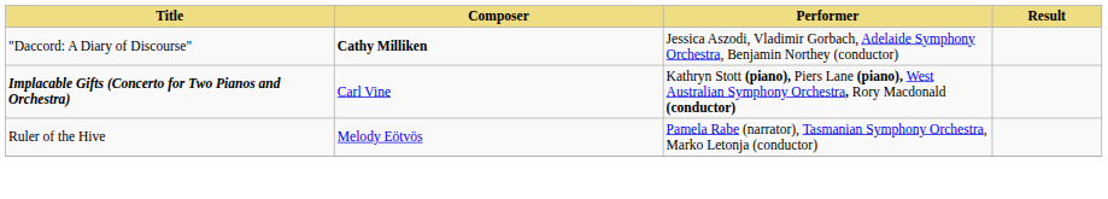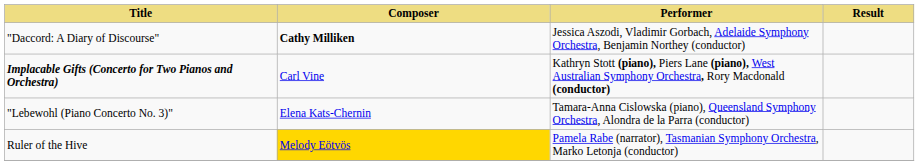 <table class="wikitable" width=100%>
 <tr>
 <th style="width:30%;background:#EEDD82;">Title</th>
 <th style="width:30%;background:#EEDD82;">Composer</th>
 <th style="width:30%;background:#EEDD82;">Performer</th>
 <th style="width:10%;background:#EEDD82;">Result<br></th>
 </tr>
 <tr>
 <td>"Daccord: A Diary of Discourse"</td>
 <td><strong>Cathy Milliken</strong></td>
 <td>Jessica Aszodi, Vladimir Gorbach, <a href='#'>Adelaide Symphony Orchestra</a>, Benjamin Northey (conductor)</td>
 <td></td>
 </tr>
 <tr>
 <td><strong><em>Implacable Gifts<em> (Concerto for Two Pianos and Orchestra)<strong></td>
 <td></strong><a href='#'>Carl Vine</a><strong></td>
 <td></strong>Kathryn Stott<strong> (piano), </strong>Piers Lane<strong> (piano), </strong><a href='#'>West Australian Symphony Orchestra</a><strong>, </strong>Rory Macdonald<strong> (conductor)</td>
 <td></td>
 </tr>
 <tr>
+<td>"Lebewohl (Piano Concerto No. 3)"</td>
+<td><a href='#'>Elena Kats-Chernin </a></td>
+<td>Tamara-Anna Cislowska (piano), <a href='#'>Queensland Symphony Orchestra</a>, Alondra de la Parra (conductor)</td>
+<td></td>
+</tr>
+<tr>
 <td></em>Ruler of the Hive<em></td>
-<td><a href='#'>Melody Eötvös</a></td>
+<td style="background: gold;"><a href='#'>Melody Eötvös</a></td>
 <td><a href='#'>Pamela Rabe</a> (narrator), <a href='#'>Tasmanian Symphony Orchestra</a>, Marko Letonja (conductor)</td>
 <td></td>
 </tr>
 <tr>
 </tr>
 </table>
